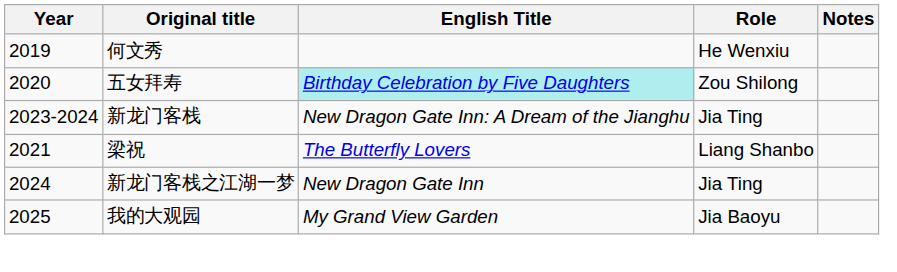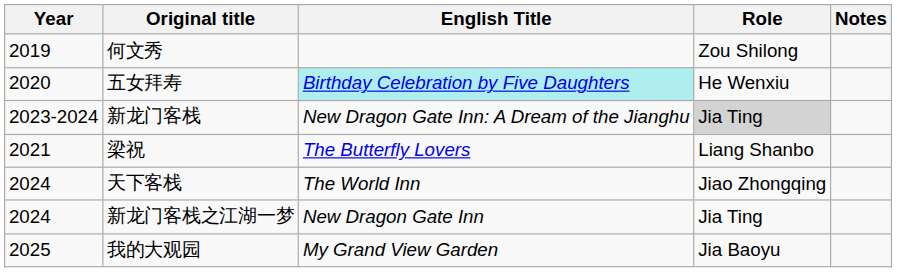 <table class="wikitable">
 <tr>
 <th>Year</th>
 <th>Original title</th>
 <th>English Title</th>
 <th>Role</th>
 <th>Notes</th>
 </tr>
 <tr>
 <td>2019</td>
 <td>何文秀</td>
 <td><em></em></td>
-<td>He Wenxiu</td>
+<td>Zou Shilong</td>
 <td></td>
 </tr>
 <tr>
 <td>2020</td>
 <td>五女拜寿</td>
 <td style="background: paleturquoise;"><em><a href='#'>Birthday Celebration by Five Daughters</a></em></td>
-<td>Zou Shilong</td>
+<td>He Wenxiu</td>
 <td></td>
 </tr>
 <tr>
 <td>2023-2024</td>
 <td>新龙门客栈</td>
 <td><em>New Dragon Gate Inn: A Dream of the Jianghu</em></td>
-<td>Jia Ting</td>
+<td style="background: lightgrey;">Jia Ting</td>
 <td></td>
 </tr>
 <tr>
 <td>2021</td>
 <td>梁祝</td>
 <td><em><a href='#'>The Butterfly Lovers</a></em></td>
 <td>Liang Shanbo</td>
+<td></td>
+</tr>
+<tr>
+<td>2024</td>
+<td>天下客栈</td>
+<td><em>The World Inn</em></td>
+<td>Jiao Zhongqing</td>
 <td></td>
 </tr>
 <tr>
 <td>2024</td>
 <td>新龙门客栈之江湖一梦</td>
 <td><em>New Dragon Gate Inn</em></td>
 <td>Jia Ting</td>
 <td></td>
 </tr>
 <tr>
 <td>2025</td>
 <td>我的大观园</td>
 <td><em>My Grand View Garden</em></td>
 <td>Jia Baoyu</td>
 <td></td>
 </tr>
 </table>
